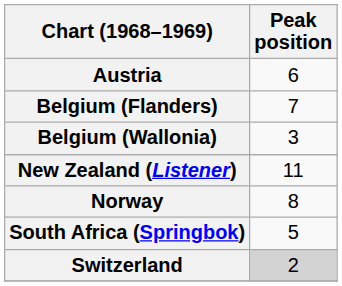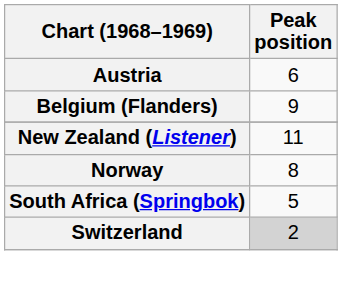 <table class="wikitable sortable plainrowheaders">
 <tr>
 <th>Chart (1968–1969)</th>
 <th>Peak<br>position</th>
 </tr>
 <tr>
 <th scope="row">Austria</th>
 <td align="center">6</td>
 </tr>
 <tr>
 <th scope="row">Belgium (Flanders)</th>
-<td align="center">7</td>
-</tr>
-<tr>
-<th scope="row">Belgium (Wallonia)</th>
-<td align="center">3</td>
+<td align="center">9</td>
 </tr>
 <tr>
 </tr>
 <tr>
 </tr>
 <tr>
 <th scope="row">New Zealand (<em><a href='#'>Listener</a></em>)</th>
 <td style="text-align:center;">11</td>
 </tr>
 <tr>
 <th scope="row">Norway</th>
 <td align="center">8</td>
 </tr>
 <tr>
 <th scope="row">South Africa (<a href='#'>Springbok</a>)</th>
 <td align="center">5</td>
 </tr>
 <tr>
 <th scope="row">Switzerland</th>
 <td align="center" style="background: lightgrey;">2</td>
 </tr>
 <tr>
 </tr>
 <tr>
 </tr>
 <tr>
 </tr>
 </table>
